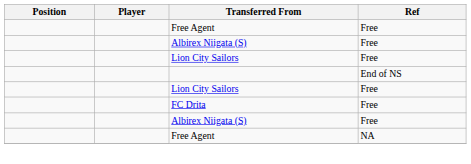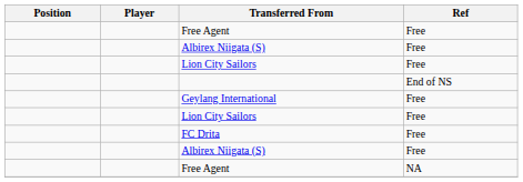 <table class="wikitable sortable" style="width:60%; text-align:center; font-size:100%; text-align:left;">
 <tr>
 <th><strong>Position</strong></th>
 <th><strong>Player</strong></th>
 <th><strong>Transferred From</strong></th>
 <th><strong>Ref</strong></th>
 </tr>
 <tr>
 <td></td>
 <td></td>
 <td>Free Agent</td>
 <td>Free </td>
 </tr>
 <tr>
 <td></td>
 <td></td>
 <td> <a href='#'>Albirex Niigata (S)</a></td>
 <td>Free </td>
 </tr>
 <tr>
 <td></td>
 <td></td>
 <td> <a href='#'>Lion City Sailors</a></td>
 <td>Free </td>
 </tr>
 <tr>
 <td></td>
 <td></td>
 <td></td>
 <td>End of NS </td>
 </tr>
 <tr>
 <td></td>
 <td></td>
+<td> <a href='#'>Geylang International</a></td>
+<td>Free </td>
+</tr>
+<tr>
+<td></td>
+<td></td>
 <td> <a href='#'>Lion City Sailors</a></td>
 <td>Free </td>
 </tr>
 <tr>
 <td></td>
 <td></td>
 <td> <a href='#'>FC Drita</a></td>
 <td>Free </td>
 </tr>
 <tr>
 <td></td>
 <td></td>
 <td> <a href='#'>Albirex Niigata (S)</a></td>
 <td>Free </td>
 </tr>
 <tr>
 <td></td>
 <td></td>
 <td>Free Agent</td>
 <td>NA</td>
 </tr>
 <tr>
 </tr>
 </table>
